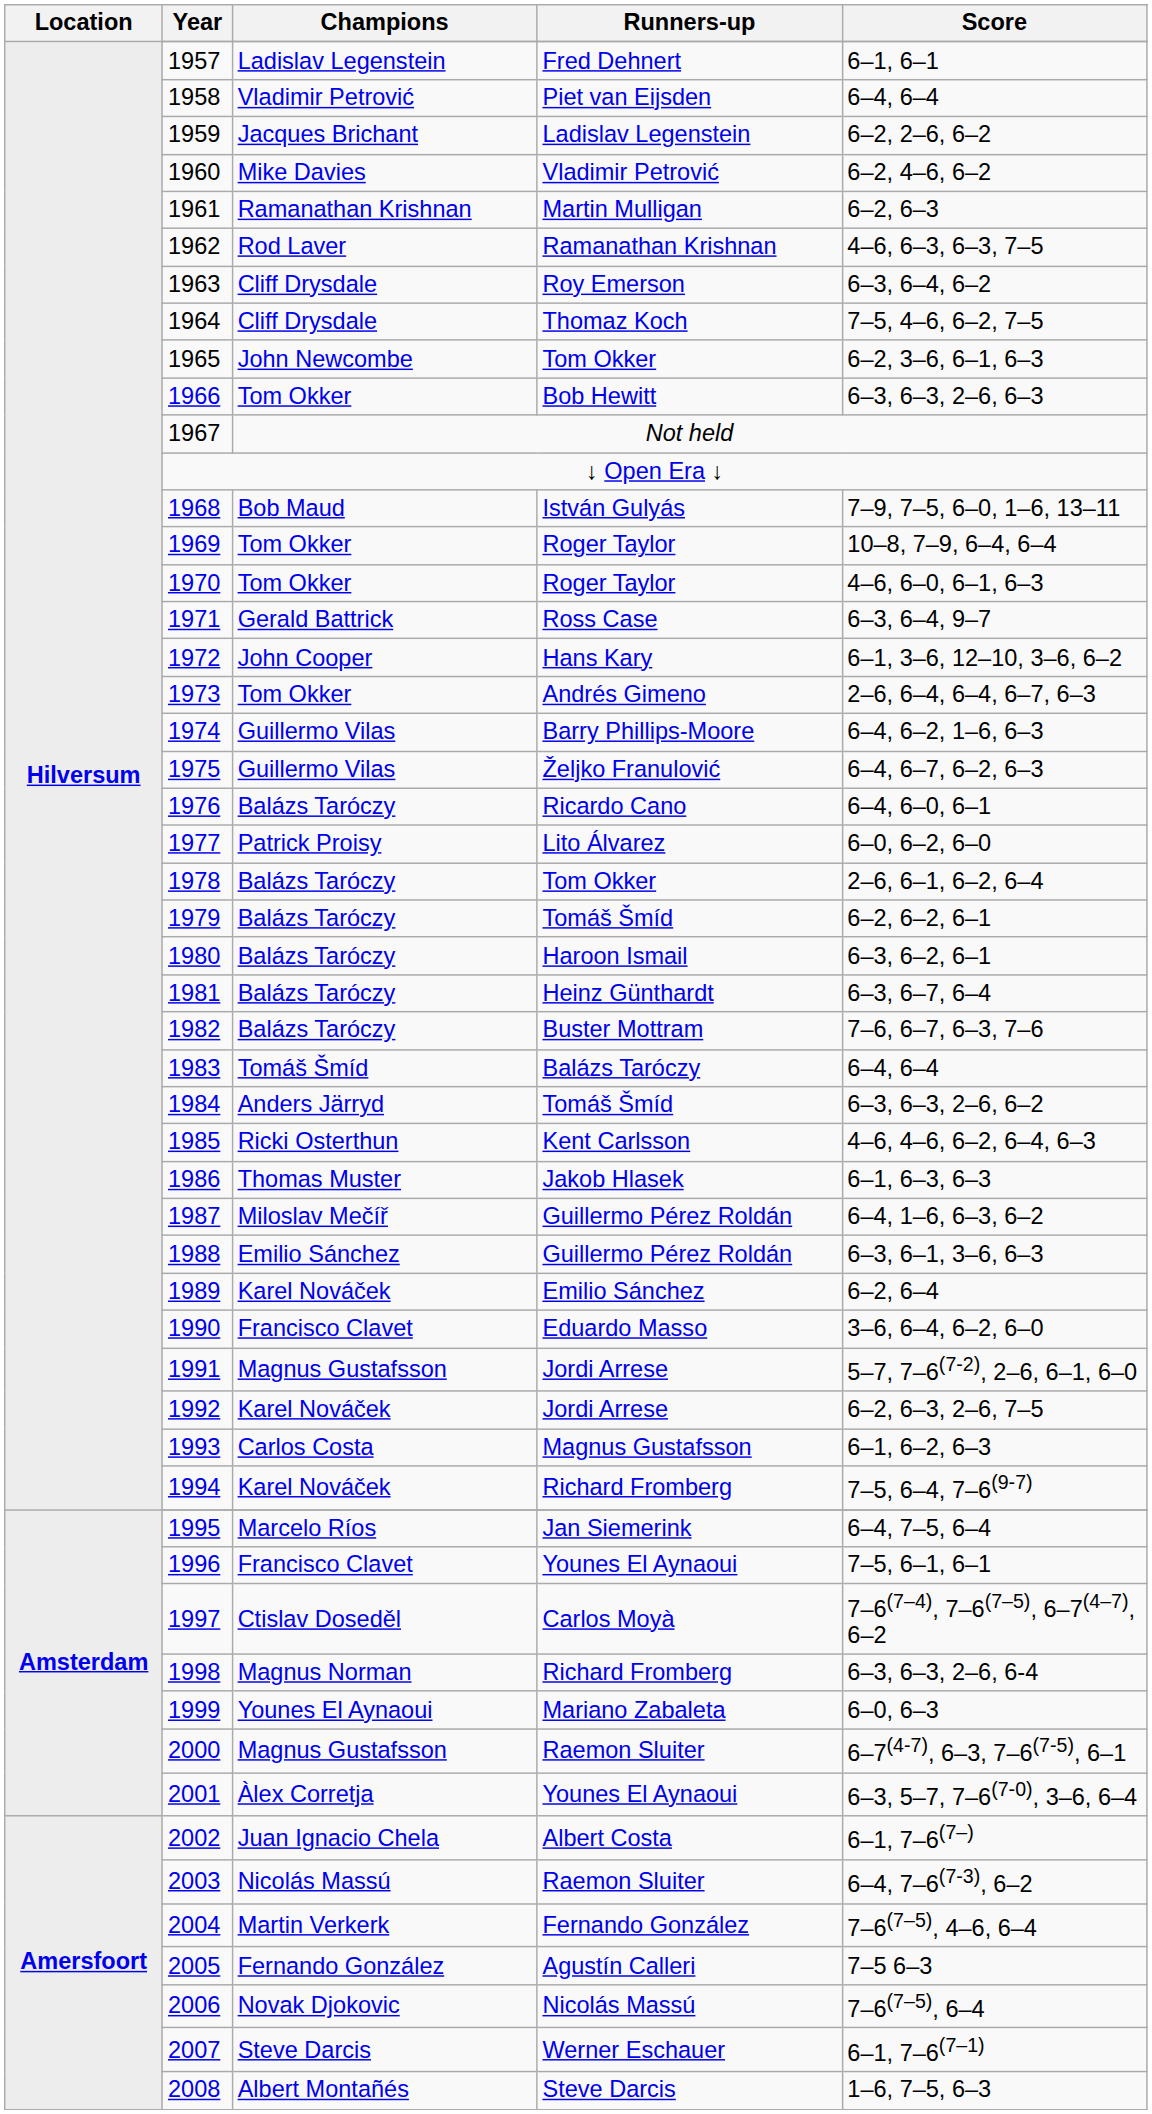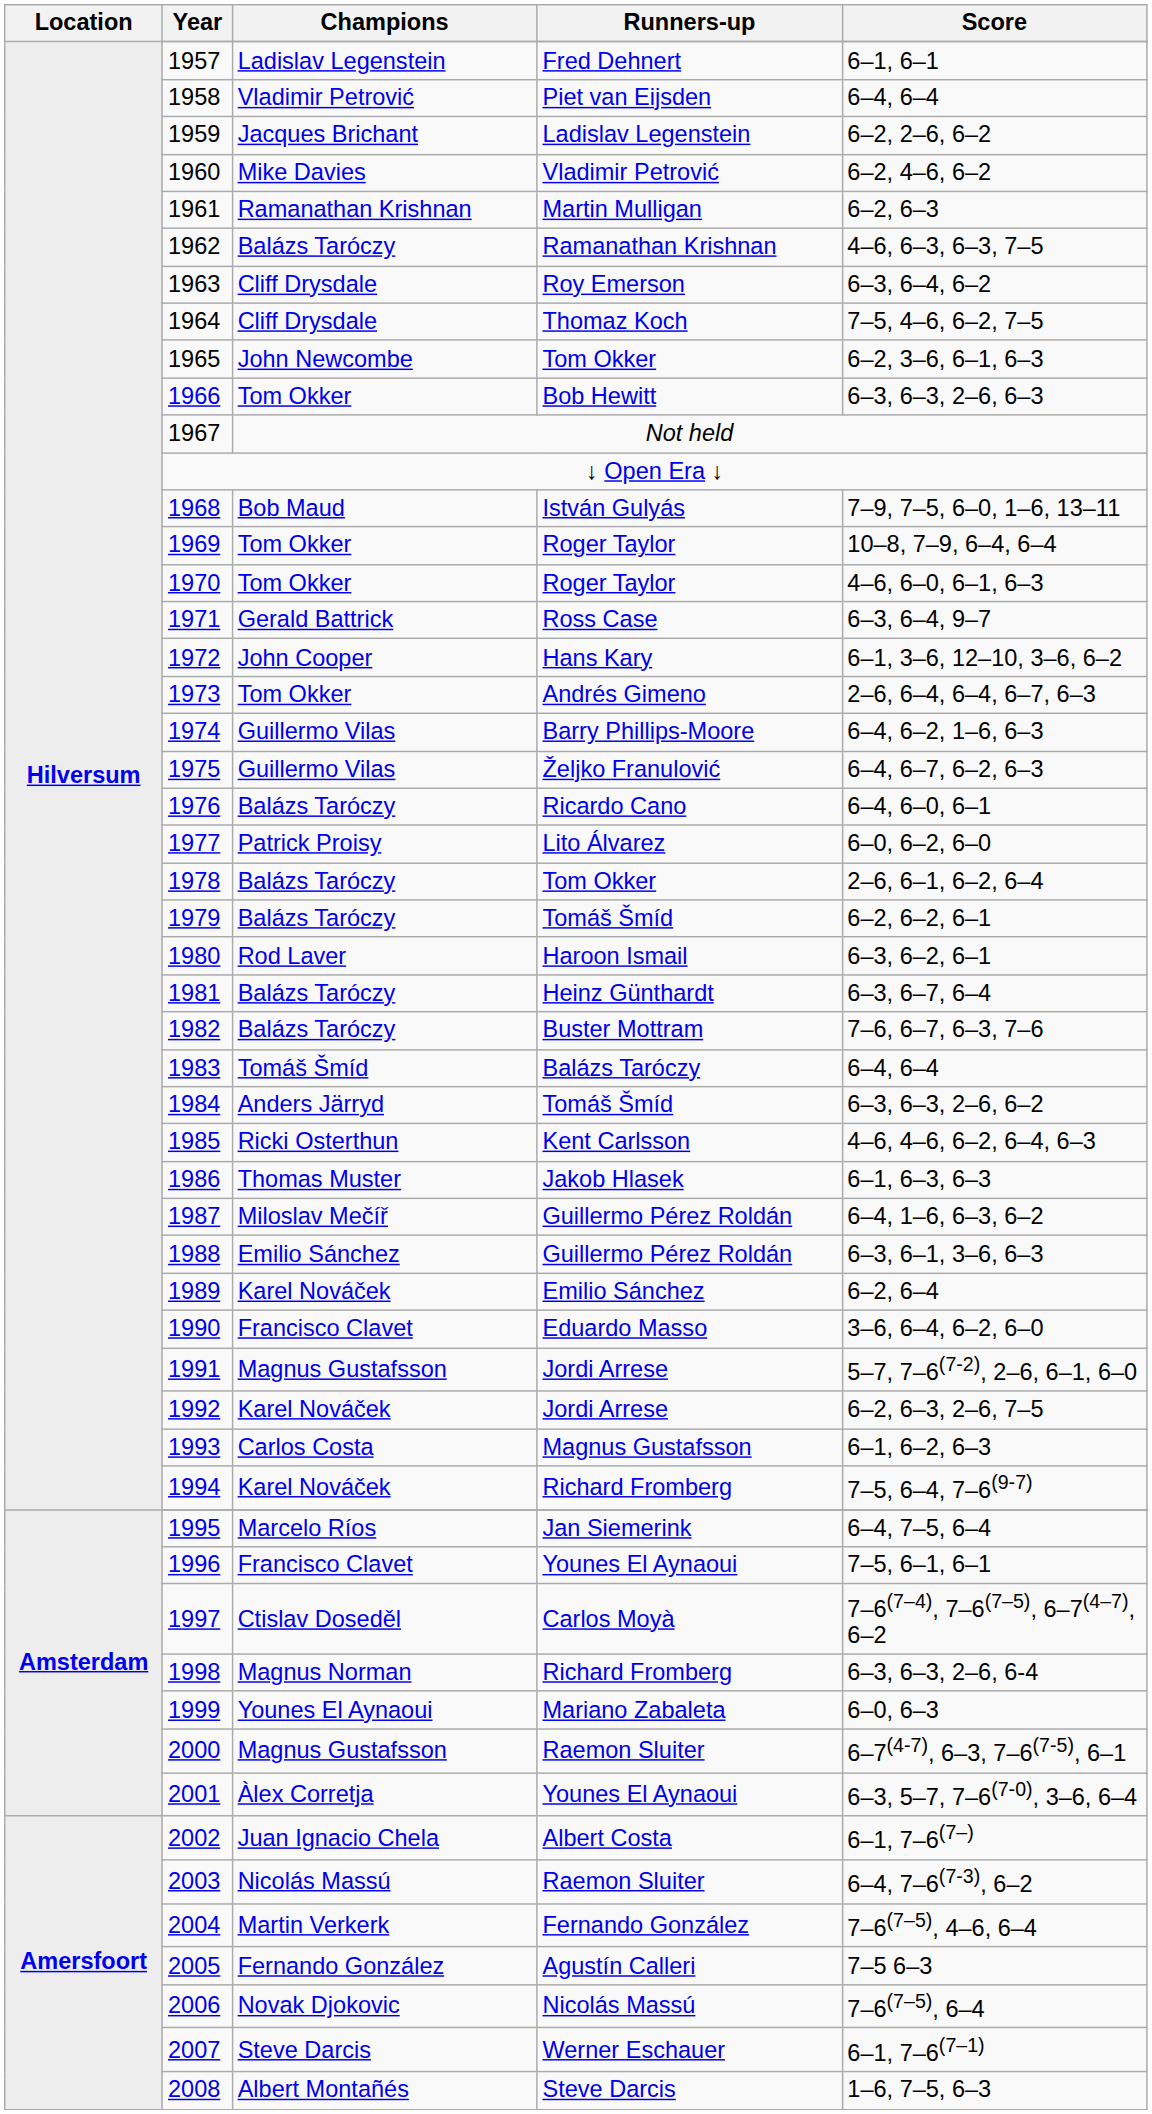 <table class="wikitable">
 <tr>
 <th style="width:100px">Location</th>
 <th style="width:40px">Year</th>
 <th style="width:200px">Champions</th>
 <th style="width:200px">Runners-up</th>
 <th style="width:200px" class="unsortable">Score</th>
 </tr>
 <tr>
 <th rowspan="40" style="background:#ededed"><a href='#'>Hilversum</a></th>
 </tr>
 <tr>
 <td>1957</td>
 <td> <a href='#'>Ladislav Legenstein</a></td>
 <td> <a href='#'>Fred Dehnert</a></td>
 <td>6–1, 6–1</td>
 </tr>
 <tr>
 <td>1958</td>
 <td> <a href='#'>Vladimir Petrović</a></td>
 <td> <a href='#'>Piet van Eijsden</a></td>
 <td>6–4, 6–4</td>
 </tr>
 <tr>
 <td>1959</td>
 <td> <a href='#'>Jacques Brichant</a></td>
 <td> <a href='#'>Ladislav Legenstein</a></td>
 <td>6–2, 2–6, 6–2</td>
 </tr>
 <tr>
 <td>1960</td>
 <td> <a href='#'>Mike Davies</a></td>
 <td> <a href='#'>Vladimir Petrović</a></td>
 <td>6–2, 4–6, 6–2</td>
 </tr>
 <tr>
 <td>1961</td>
 <td> <a href='#'>Ramanathan Krishnan</a></td>
 <td> <a href='#'>Martin Mulligan</a></td>
 <td>6–2, 6–3</td>
 </tr>
 <tr>
 <td>1962</td>
-<td> <a href='#'>Rod Laver</a></td>
+<td> <a href='#'>Balázs Taróczy</a></td>
 <td> <a href='#'>Ramanathan Krishnan</a></td>
 <td>4–6, 6–3, 6–3, 7–5</td>
 </tr>
 <tr>
 <td>1963</td>
 <td> <a href='#'>Cliff Drysdale</a></td>
 <td>  <a href='#'>Roy Emerson</a></td>
 <td>6–3, 6–4, 6–2</td>
 </tr>
 <tr>
 <td>1964</td>
 <td> <a href='#'>Cliff Drysdale</a></td>
 <td> <a href='#'>Thomaz Koch</a></td>
 <td>7–5, 4–6, 6–2, 7–5</td>
 </tr>
 <tr>
 <td>1965</td>
 <td> <a href='#'>John Newcombe</a></td>
 <td> <a href='#'>Tom Okker</a></td>
 <td>6–2, 3–6, 6–1, 6–3</td>
 </tr>
 <tr>
 <td><a href='#'>1966</a></td>
 <td> <a href='#'>Tom Okker</a></td>
 <td> <a href='#'>Bob Hewitt</a></td>
 <td>6–3, 6–3, 2–6, 6–3</td>
 </tr>
 <tr>
 <td>1967</td>
 <td colspan=3 align=center><em>Not held</em></td>
 </tr>
 <tr>
 <td colspan=6 align=center>↓  <a href='#'>Open Era</a>  ↓</td>
 </tr>
 <tr>
 <td><a href='#'>1968</a></td>
 <td> <a href='#'>Bob Maud</a></td>
 <td> <a href='#'>István Gulyás</a></td>
 <td>7–9, 7–5, 6–0, 1–6, 13–11</td>
 </tr>
 <tr>
 <td><a href='#'>1969</a></td>
 <td> <a href='#'>Tom Okker</a></td>
 <td> <a href='#'>Roger Taylor</a></td>
 <td>10–8, 7–9, 6–4, 6–4</td>
 </tr>
 <tr>
 <td><a href='#'>1970</a></td>
 <td> <a href='#'>Tom Okker</a></td>
 <td> <a href='#'>Roger Taylor</a></td>
 <td>4–6, 6–0, 6–1, 6–3</td>
 </tr>
 <tr>
 <td><a href='#'>1971</a></td>
 <td> <a href='#'>Gerald Battrick</a></td>
 <td> <a href='#'>Ross Case</a></td>
 <td>6–3, 6–4, 9–7</td>
 </tr>
 <tr>
 <td><a href='#'>1972</a></td>
 <td> <a href='#'>John Cooper</a></td>
 <td> <a href='#'>Hans Kary</a></td>
 <td>6–1, 3–6, 12–10, 3–6, 6–2</td>
 </tr>
 <tr>
 <td><a href='#'>1973</a></td>
 <td> <a href='#'>Tom Okker</a></td>
 <td> <a href='#'>Andrés Gimeno</a></td>
 <td>2–6, 6–4, 6–4, 6–7, 6–3</td>
 </tr>
 <tr>
 <td><a href='#'>1974</a></td>
 <td> <a href='#'>Guillermo Vilas</a></td>
 <td> <a href='#'>Barry Phillips-Moore</a></td>
 <td>6–4, 6–2, 1–6, 6–3</td>
 </tr>
 <tr>
 <td><a href='#'>1975</a></td>
 <td> <a href='#'>Guillermo Vilas</a></td>
 <td> <a href='#'>Željko Franulović</a></td>
 <td>6–4, 6–7, 6–2, 6–3</td>
 </tr>
 <tr>
 <td><a href='#'>1976</a></td>
 <td> <a href='#'>Balázs Taróczy</a></td>
 <td> <a href='#'>Ricardo Cano</a></td>
 <td>6–4, 6–0, 6–1</td>
 </tr>
 <tr>
 <td><a href='#'>1977</a></td>
 <td> <a href='#'>Patrick Proisy</a></td>
 <td> <a href='#'>Lito Álvarez</a></td>
 <td>6–0, 6–2, 6–0</td>
 </tr>
 <tr>
 <td><a href='#'>1978</a></td>
 <td> <a href='#'>Balázs Taróczy</a></td>
 <td> <a href='#'>Tom Okker</a></td>
 <td>2–6, 6–1, 6–2, 6–4</td>
 </tr>
 <tr>
 <td><a href='#'>1979</a></td>
 <td> <a href='#'>Balázs Taróczy</a></td>
 <td> <a href='#'>Tomáš Šmíd</a></td>
 <td>6–2, 6–2, 6–1</td>
 </tr>
 <tr>
 <td><a href='#'>1980</a></td>
-<td> <a href='#'>Balázs Taróczy</a></td>
+<td> <a href='#'>Rod Laver</a></td>
 <td> <a href='#'>Haroon Ismail</a></td>
 <td>6–3, 6–2, 6–1</td>
 </tr>
 <tr>
 <td><a href='#'>1981</a></td>
 <td> <a href='#'>Balázs Taróczy</a></td>
 <td> <a href='#'>Heinz Günthardt</a></td>
 <td>6–3, 6–7, 6–4</td>
 </tr>
 <tr>
 <td><a href='#'>1982</a></td>
 <td> <a href='#'>Balázs Taróczy</a></td>
 <td> <a href='#'>Buster Mottram</a></td>
 <td>7–6, 6–7, 6–3, 7–6</td>
 </tr>
 <tr>
 <td><a href='#'>1983</a></td>
 <td> <a href='#'>Tomáš Šmíd</a></td>
 <td> <a href='#'>Balázs Taróczy</a></td>
 <td>6–4, 6–4</td>
 </tr>
 <tr>
 <td><a href='#'>1984</a></td>
 <td> <a href='#'>Anders Järryd</a></td>
 <td> <a href='#'>Tomáš Šmíd</a></td>
 <td>6–3, 6–3, 2–6, 6–2</td>
 </tr>
 <tr>
 <td><a href='#'>1985</a></td>
 <td> <a href='#'>Ricki Osterthun</a></td>
 <td> <a href='#'>Kent Carlsson</a></td>
 <td>4–6, 4–6, 6–2, 6–4, 6–3</td>
 </tr>
 <tr>
 <td><a href='#'>1986</a></td>
 <td> <a href='#'>Thomas Muster</a></td>
 <td> <a href='#'>Jakob Hlasek</a></td>
 <td>6–1, 6–3, 6–3</td>
 </tr>
 <tr>
 <td><a href='#'>1987</a></td>
 <td> <a href='#'>Miloslav Mečíř</a></td>
 <td> <a href='#'>Guillermo Pérez Roldán</a></td>
 <td>6–4, 1–6, 6–3, 6–2</td>
 </tr>
 <tr>
 <td><a href='#'>1988</a></td>
 <td> <a href='#'>Emilio Sánchez</a></td>
 <td> <a href='#'>Guillermo Pérez Roldán</a></td>
 <td>6–3, 6–1, 3–6, 6–3</td>
 </tr>
 <tr>
 <td><a href='#'>1989</a></td>
 <td> <a href='#'>Karel Nováček</a></td>
 <td> <a href='#'>Emilio Sánchez</a></td>
 <td>6–2, 6–4</td>
 </tr>
 <tr>
 <td><a href='#'>1990</a></td>
 <td> <a href='#'>Francisco Clavet</a></td>
 <td> <a href='#'>Eduardo Masso</a></td>
 <td>3–6, 6–4, 6–2, 6–0</td>
 </tr>
 <tr>
 <td><a href='#'>1991</a></td>
 <td> <a href='#'>Magnus Gustafsson</a></td>
 <td> <a href='#'>Jordi Arrese</a></td>
 <td>5–7, 7–6<sup>(7-2)</sup>, 2–6, 6–1, 6–0</td>
 </tr>
 <tr>
 <td><a href='#'>1992</a></td>
 <td> <a href='#'>Karel Nováček</a></td>
 <td> <a href='#'>Jordi Arrese</a></td>
 <td>6–2, 6–3, 2–6, 7–5</td>
 </tr>
 <tr>
 <td><a href='#'>1993</a></td>
 <td> <a href='#'>Carlos Costa</a></td>
 <td> <a href='#'>Magnus Gustafsson</a></td>
 <td>6–1, 6–2, 6–3</td>
 </tr>
 <tr>
 <td><a href='#'>1994</a></td>
 <td> <a href='#'>Karel Nováček</a></td>
 <td> <a href='#'>Richard Fromberg</a></td>
 <td>7–5, 6–4, 7–6<sup>(9-7)</sup></td>
 </tr>
 <tr>
 <th rowspan="8" style="background:#ededed"><a href='#'>Amsterdam</a></th>
 </tr>
 <tr>
 <td><a href='#'>1995</a></td>
 <td> <a href='#'>Marcelo Ríos</a></td>
 <td> <a href='#'>Jan Siemerink</a></td>
 <td>6–4, 7–5, 6–4</td>
 </tr>
 <tr>
 <td><a href='#'>1996</a></td>
 <td> <a href='#'>Francisco Clavet</a></td>
 <td> <a href='#'>Younes El Aynaoui</a></td>
 <td>7–5, 6–1, 6–1</td>
 </tr>
 <tr>
 <td><a href='#'>1997</a></td>
 <td> <a href='#'>Ctislav Doseděl</a></td>
 <td> <a href='#'>Carlos Moyà</a></td>
 <td>7–6<sup>(7–4)</sup>, 7–6<sup>(7–5)</sup>, 6–7<sup>(4–7)</sup>, 6–2</td>
 </tr>
 <tr>
 <td><a href='#'>1998</a></td>
 <td> <a href='#'>Magnus Norman</a></td>
 <td> <a href='#'>Richard Fromberg</a></td>
 <td>6–3, 6–3, 2–6, 6-4</td>
 </tr>
 <tr>
 <td><a href='#'>1999</a></td>
 <td> <a href='#'>Younes El Aynaoui</a></td>
 <td> <a href='#'>Mariano Zabaleta</a></td>
 <td>6–0, 6–3</td>
 </tr>
 <tr>
 <td><a href='#'>2000</a></td>
 <td> <a href='#'>Magnus Gustafsson</a></td>
 <td> <a href='#'>Raemon Sluiter</a></td>
 <td>6–7<sup>(4-7)</sup>, 6–3, 7–6<sup>(7-5)</sup>, 6–1</td>
 </tr>
 <tr>
 <td><a href='#'>2001</a></td>
 <td> <a href='#'>Àlex Corretja</a></td>
 <td> <a href='#'>Younes El Aynaoui</a></td>
 <td>6–3, 5–7, 7–6<sup>(7-0)</sup>, 3–6, 6–4</td>
 </tr>
 <tr>
 <th rowspan="7" style="background:#ededed"><a href='#'>Amersfoort</a></th>
 <td><a href='#'>2002</a></td>
 <td> <a href='#'>Juan Ignacio Chela</a></td>
 <td> <a href='#'>Albert Costa</a></td>
 <td>6–1, 7–6<sup>(7–)</sup></td>
 </tr>
 <tr>
 <td><a href='#'>2003</a></td>
 <td> <a href='#'>Nicolás Massú</a></td>
 <td> <a href='#'>Raemon Sluiter</a></td>
 <td>6–4, 7–6<sup>(7-3)</sup>, 6–2</td>
 </tr>
 <tr>
 <td><a href='#'>2004</a></td>
 <td> <a href='#'>Martin Verkerk</a></td>
 <td> <a href='#'>Fernando González</a></td>
 <td>7–6<sup>(7–5)</sup>, 4–6, 6–4</td>
 </tr>
 <tr>
 <td><a href='#'>2005</a></td>
 <td> <a href='#'>Fernando González</a></td>
 <td> <a href='#'>Agustín Calleri</a></td>
 <td>7–5 6–3</td>
 </tr>
 <tr>
 <td><a href='#'>2006</a></td>
 <td> <a href='#'>Novak Djokovic</a></td>
 <td> <a href='#'>Nicolás Massú</a></td>
 <td>7–6<sup>(7–5)</sup>, 6–4</td>
 </tr>
 <tr>
 <td><a href='#'>2007</a></td>
 <td> <a href='#'>Steve Darcis</a></td>
 <td> <a href='#'>Werner Eschauer</a></td>
 <td>6–1, 7–6<sup>(7–1)</sup></td>
 </tr>
 <tr>
 <td><a href='#'>2008</a></td>
 <td> <a href='#'>Albert Montañés</a></td>
 <td> <a href='#'>Steve Darcis</a></td>
 <td>1–6, 7–5, 6–3</td>
 </tr>
 <tr>
 </tr>
 </table>
